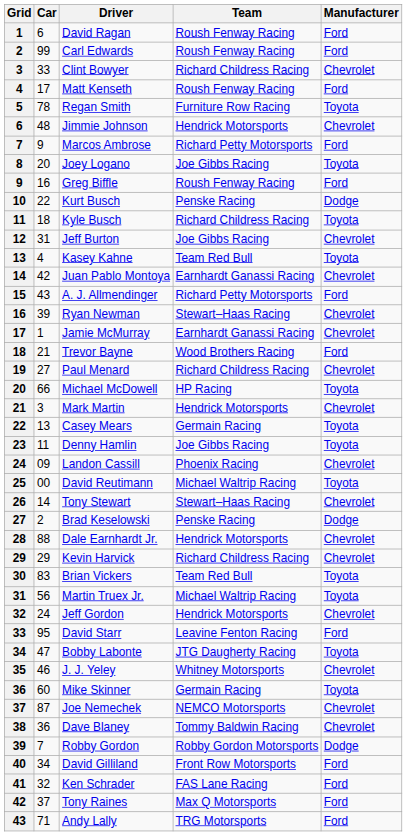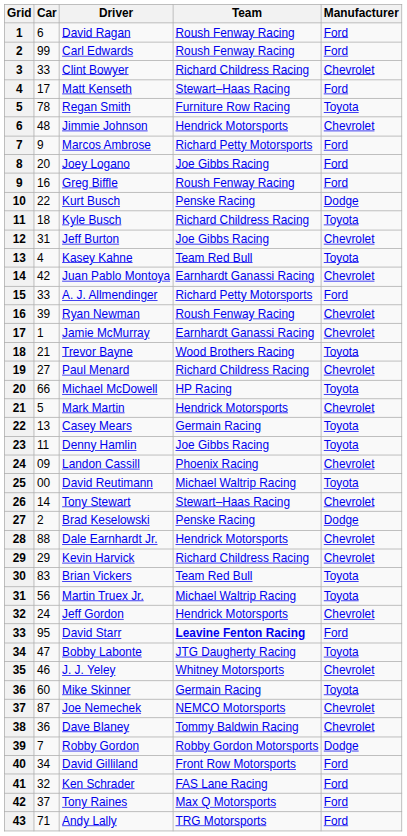 <table class="wikitable">
 <tr>
 <th>Grid</th>
 <th>Car</th>
 <th>Driver</th>
 <th>Team</th>
 <th>Manufacturer</th>
 </tr>
 <tr>
 <th>1</th>
 <td>6</td>
 <td><a href='#'>David Ragan</a></td>
 <td><a href='#'>Roush Fenway Racing</a></td>
 <td><a href='#'>Ford</a></td>
 </tr>
 <tr>
 <th>2</th>
 <td>99</td>
 <td><a href='#'>Carl Edwards</a></td>
 <td><a href='#'>Roush Fenway Racing</a></td>
 <td><a href='#'>Ford</a></td>
 </tr>
 <tr>
 <th>3</th>
 <td>33</td>
 <td><a href='#'>Clint Bowyer</a></td>
 <td><a href='#'>Richard Childress Racing</a></td>
 <td><a href='#'>Chevrolet</a></td>
 </tr>
 <tr>
 <th>4</th>
 <td>17</td>
 <td><a href='#'>Matt Kenseth</a></td>
-<td><a href='#'>Roush Fenway Racing</a></td>
+<td><a href='#'>Stewart–Haas Racing</a></td>
 <td><a href='#'>Ford</a></td>
 </tr>
 <tr>
 <th>5</th>
 <td>78</td>
 <td><a href='#'>Regan Smith</a></td>
 <td><a href='#'>Furniture Row Racing</a></td>
 <td><a href='#'>Toyota</a></td>
 </tr>
 <tr>
 <th>6</th>
 <td>48</td>
 <td><a href='#'>Jimmie Johnson</a></td>
 <td><a href='#'>Hendrick Motorsports</a></td>
 <td><a href='#'>Chevrolet</a></td>
 </tr>
 <tr>
 <th>7</th>
 <td>9</td>
 <td><a href='#'>Marcos Ambrose</a></td>
 <td><a href='#'>Richard Petty Motorsports</a></td>
 <td><a href='#'>Ford</a></td>
 </tr>
 <tr>
 <th>8</th>
 <td>20</td>
 <td><a href='#'>Joey Logano</a></td>
 <td><a href='#'>Joe Gibbs Racing</a></td>
-<td><a href='#'>Toyota</a></td>
+<td><a href='#'>Ford</a></td>
 </tr>
 <tr>
 <th>9</th>
 <td>16</td>
 <td><a href='#'>Greg Biffle</a></td>
 <td><a href='#'>Roush Fenway Racing</a></td>
 <td><a href='#'>Ford</a></td>
 </tr>
 <tr>
 <th>10</th>
 <td>22</td>
 <td><a href='#'>Kurt Busch</a></td>
 <td><a href='#'>Penske Racing</a></td>
 <td><a href='#'>Dodge</a></td>
 </tr>
 <tr>
 <th>11</th>
 <td>18</td>
 <td><a href='#'>Kyle Busch</a></td>
 <td><a href='#'>Richard Childress Racing</a></td>
 <td><a href='#'>Toyota</a></td>
 </tr>
 <tr>
 <th>12</th>
 <td>31</td>
 <td><a href='#'>Jeff Burton</a></td>
 <td><a href='#'>Joe Gibbs Racing</a></td>
 <td><a href='#'>Chevrolet</a></td>
 </tr>
 <tr>
 <th>13</th>
 <td>4</td>
 <td><a href='#'>Kasey Kahne</a></td>
 <td><a href='#'>Team Red Bull</a></td>
 <td><a href='#'>Toyota</a></td>
 </tr>
 <tr>
 <th>14</th>
 <td>42</td>
 <td><a href='#'>Juan Pablo Montoya</a></td>
 <td><a href='#'>Earnhardt Ganassi Racing</a></td>
 <td><a href='#'>Chevrolet</a></td>
 </tr>
 <tr>
 <th>15</th>
-<td>43</td>
+<td>33</td>
 <td><a href='#'>A. J. Allmendinger</a></td>
 <td><a href='#'>Richard Petty Motorsports</a></td>
 <td><a href='#'>Ford</a></td>
 </tr>
 <tr>
 <th>16</th>
 <td>39</td>
 <td><a href='#'>Ryan Newman</a></td>
-<td><a href='#'>Stewart–Haas Racing</a></td>
+<td><a href='#'>Roush Fenway Racing</a></td>
 <td><a href='#'>Chevrolet</a></td>
 </tr>
 <tr>
 <th>17</th>
 <td>1</td>
 <td><a href='#'>Jamie McMurray</a></td>
 <td><a href='#'>Earnhardt Ganassi Racing</a></td>
 <td><a href='#'>Chevrolet</a></td>
 </tr>
 <tr>
 <th>18</th>
 <td>21</td>
 <td><a href='#'>Trevor Bayne</a></td>
 <td><a href='#'>Wood Brothers Racing</a></td>
-<td><a href='#'>Ford</a></td>
+<td><a href='#'>Toyota</a></td>
 </tr>
 <tr>
 <th>19</th>
 <td>27</td>
 <td><a href='#'>Paul Menard</a></td>
 <td><a href='#'>Richard Childress Racing</a></td>
 <td><a href='#'>Chevrolet</a></td>
 </tr>
 <tr>
 <th>20</th>
 <td>66</td>
 <td><a href='#'>Michael McDowell</a></td>
 <td><a href='#'>HP Racing</a></td>
 <td><a href='#'>Toyota</a></td>
 </tr>
 <tr>
 <th>21</th>
-<td>3</td>
+<td>5</td>
 <td><a href='#'>Mark Martin</a></td>
 <td><a href='#'>Hendrick Motorsports</a></td>
 <td><a href='#'>Chevrolet</a></td>
 </tr>
 <tr>
 <th>22</th>
 <td>13</td>
 <td><a href='#'>Casey Mears</a></td>
 <td><a href='#'>Germain Racing</a></td>
 <td><a href='#'>Toyota</a></td>
 </tr>
 <tr>
 <th>23</th>
 <td>11</td>
 <td><a href='#'>Denny Hamlin</a></td>
 <td><a href='#'>Joe Gibbs Racing</a></td>
 <td><a href='#'>Toyota</a></td>
 </tr>
 <tr>
 <th>24</th>
 <td>09</td>
 <td><a href='#'>Landon Cassill</a></td>
 <td><a href='#'>Phoenix Racing</a></td>
 <td><a href='#'>Chevrolet</a></td>
 </tr>
 <tr>
 <th>25</th>
 <td>00</td>
 <td><a href='#'>David Reutimann</a></td>
 <td><a href='#'>Michael Waltrip Racing</a></td>
 <td><a href='#'>Toyota</a></td>
 </tr>
 <tr>
 <th>26</th>
 <td>14</td>
 <td><a href='#'>Tony Stewart</a></td>
 <td><a href='#'>Stewart–Haas Racing</a></td>
 <td><a href='#'>Chevrolet</a></td>
 </tr>
 <tr>
 <th>27</th>
 <td>2</td>
 <td><a href='#'>Brad Keselowski</a></td>
 <td><a href='#'>Penske Racing</a></td>
 <td><a href='#'>Dodge</a></td>
 </tr>
 <tr>
 <th>28</th>
 <td>88</td>
 <td><a href='#'>Dale Earnhardt Jr.</a></td>
 <td><a href='#'>Hendrick Motorsports</a></td>
 <td><a href='#'>Chevrolet</a></td>
 </tr>
 <tr>
 <th>29</th>
 <td>29</td>
 <td><a href='#'>Kevin Harvick</a></td>
 <td><a href='#'>Richard Childress Racing</a></td>
 <td><a href='#'>Chevrolet</a></td>
 </tr>
 <tr>
 <th>30</th>
 <td>83</td>
 <td><a href='#'>Brian Vickers</a></td>
 <td><a href='#'>Team Red Bull</a></td>
 <td><a href='#'>Toyota</a></td>
 </tr>
 <tr>
 <th>31</th>
 <td>56</td>
 <td><a href='#'>Martin Truex Jr.</a></td>
 <td><a href='#'>Michael Waltrip Racing</a></td>
 <td><a href='#'>Toyota</a></td>
 </tr>
 <tr>
 <th>32</th>
 <td>24</td>
 <td><a href='#'>Jeff Gordon</a></td>
 <td><a href='#'>Hendrick Motorsports</a></td>
 <td><a href='#'>Chevrolet</a></td>
 </tr>
 <tr>
 <th>33</th>
 <td>95</td>
 <td><a href='#'>David Starr</a></td>
-<td><a href='#'>Leavine Fenton Racing</a></td>
+<td><strong><a href='#'>Leavine Fenton Racing</a></strong></td>
 <td><a href='#'>Ford</a></td>
 </tr>
 <tr>
 <th>34</th>
 <td>47</td>
 <td><a href='#'>Bobby Labonte</a></td>
 <td><a href='#'>JTG Daugherty Racing</a></td>
 <td><a href='#'>Toyota</a></td>
 </tr>
 <tr>
 <th>35</th>
 <td>46</td>
 <td><a href='#'>J. J. Yeley</a></td>
 <td><a href='#'>Whitney Motorsports</a></td>
 <td><a href='#'>Chevrolet</a></td>
 </tr>
 <tr>
 <th>36</th>
 <td>60</td>
 <td><a href='#'>Mike Skinner</a></td>
 <td><a href='#'>Germain Racing</a></td>
 <td><a href='#'>Toyota</a></td>
 </tr>
 <tr>
 <th>37</th>
 <td>87</td>
 <td><a href='#'>Joe Nemechek</a></td>
 <td><a href='#'>NEMCO Motorsports</a></td>
 <td><a href='#'>Chevrolet</a></td>
 </tr>
 <tr>
 <th>38</th>
 <td>36</td>
 <td><a href='#'>Dave Blaney</a></td>
 <td><a href='#'>Tommy Baldwin Racing</a></td>
 <td><a href='#'>Chevrolet</a></td>
 </tr>
 <tr>
 <th>39</th>
 <td>7</td>
 <td><a href='#'>Robby Gordon</a></td>
 <td><a href='#'>Robby Gordon Motorsports</a></td>
 <td><a href='#'>Dodge</a></td>
 </tr>
 <tr>
 <th>40</th>
 <td>34</td>
 <td><a href='#'>David Gilliland</a></td>
 <td><a href='#'>Front Row Motorsports</a></td>
 <td><a href='#'>Ford</a></td>
 </tr>
 <tr>
 <th>41</th>
 <td>32</td>
 <td><a href='#'>Ken Schrader</a></td>
 <td><a href='#'>FAS Lane Racing</a></td>
 <td><a href='#'>Ford</a></td>
 </tr>
 <tr>
 <th>42</th>
 <td>37</td>
 <td><a href='#'>Tony Raines</a></td>
 <td><a href='#'>Max Q Motorsports</a></td>
 <td><a href='#'>Ford</a></td>
 </tr>
 <tr>
 <th>43</th>
 <td>71</td>
 <td><a href='#'>Andy Lally</a></td>
 <td><a href='#'>TRG Motorsports</a></td>
 <td><a href='#'>Ford</a></td>
 </tr>
 </table>
